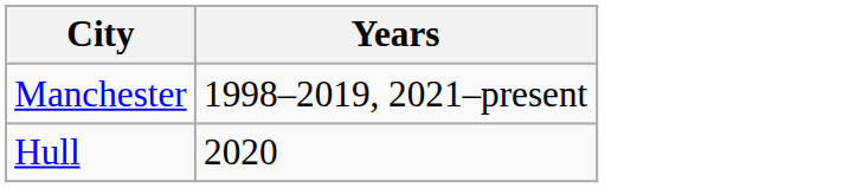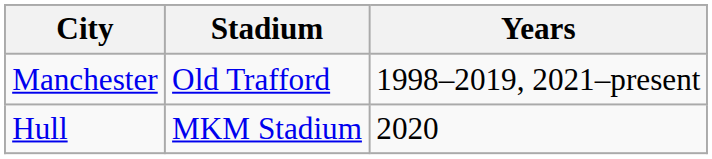 <table class="wikitable" style="text-align: left;">
 <tr>
 <th>City</th>
+<th>Stadium</th>
 <th>Years</th>
 </tr>
 <tr>
 <td align=left> <a href='#'>Manchester</a></td>
+<td><a href='#'>Old Trafford</a></td>
 <td>1998–2019, 2021–present</td>
 </tr>
 <tr>
 <td align=left> <a href='#'>Hull</a></td>
+<td><a href='#'>MKM Stadium</a></td>
 <td>2020</td>
 </tr>
 </table>
